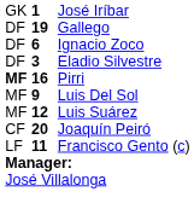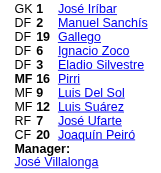 <table cellspacing="0" cellpadding="0" style="font-size:90%; margin:0.2em auto;">
 <tr>
 <th width="25"></th>
 <th width="25"></th>
 </tr>
 <tr>
 <td>GK</td>
 <td><strong>1</strong></td>
 <td><a href='#'>José Iríbar</a></td>
+</tr>
+<tr>
+<td>DF</td>
+<td><strong>2</strong></td>
+<td><a href='#'>Manuel Sanchís</a></td>
 </tr>
 <tr>
 <td>DF</td>
 <td><strong>19</strong></td>
 <td><a href='#'>Gallego</a></td>
 </tr>
 <tr>
 <td>DF</td>
 <td><strong>6</strong></td>
 <td><a href='#'>Ignacio Zoco</a></td>
 </tr>
 <tr>
 <td>DF</td>
 <td><strong>3</strong></td>
 <td><a href='#'>Eladio Silvestre</a></td>
 </tr>
 <tr>
 <td><strong>MF</strong></td>
 <td><strong>16</strong></td>
 <td><a href='#'>Pirri</a></td>
 </tr>
 <tr>
 <td>MF</td>
 <td><strong>9</strong></td>
 <td><a href='#'>Luis Del Sol</a></td>
 </tr>
 <tr>
 <td>MF</td>
 <td><strong>12</strong></td>
 <td><a href='#'>Luis Suárez</a></td>
 </tr>
 <tr>
+<td>RF</td>
+<td><strong>7</strong></td>
+<td><a href='#'>José Ufarte</a></td>
+</tr>
+<tr>
 <td>CF</td>
 <td><strong>20</strong></td>
 <td><a href='#'>Joaquín Peiró</a></td>
-</tr>
-<tr>
-<td>LF</td>
-<td><strong>11</strong></td>
-<td><a href='#'>Francisco Gento</a> (<a href='#'>c</a>)</td>
 </tr>
 <tr>
 <td colspan=3><strong>Manager:</strong></td>
 </tr>
 <tr>
 <td colspan=3><a href='#'>José Villalonga</a></td>
 </tr>
 </table>
